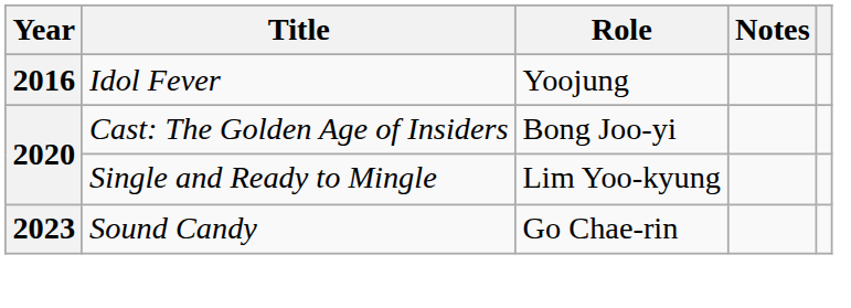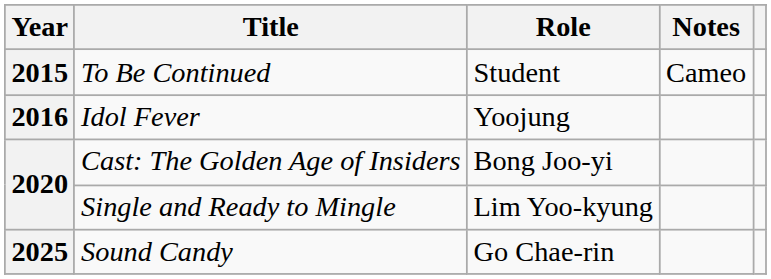 <table class="wikitable plainrowheaders">
 <tr>
 <th scope="col">Year</th>
 <th scope="col">Title</th>
 <th scope="col">Role</th>
 <th scope="col" class="unsortable">Notes</th>
 <th scope="col" class="unsortable"></th>
+</tr>
+<tr>
+<th scope="row">2015</th>
+<td><em>To Be Continued</em></td>
+<td>Student</td>
+<td>Cameo</td>
+<td style="text-align:center"></td>
 </tr>
 <tr>
 <th scope="row">2016</th>
 <td><em>Idol Fever</em></td>
 <td>Yoojung</td>
 <td></td>
 <td style="text-align:center"></td>
 </tr>
 <tr>
 <th scope="row" rowspan="2">2020</th>
 <td><em>Cast: The Golden Age of Insiders</em></td>
 <td>Bong Joo-yi</td>
 <td></td>
 <td style="text-align:center"></td>
 </tr>
 <tr>
 <td><em>Single and Ready to Mingle</em></td>
 <td>Lim Yoo-kyung</td>
 <td></td>
 <td style="text-align:center"></td>
 </tr>
 <tr>
-<th scope="row">2023</th>
+<th scope="row">2025</th>
 <td><em>Sound Candy</em></td>
 <td>Go Chae-rin</td>
 <td></td>
 <td style="text-align:center"></td>
 </tr>
 </table>
